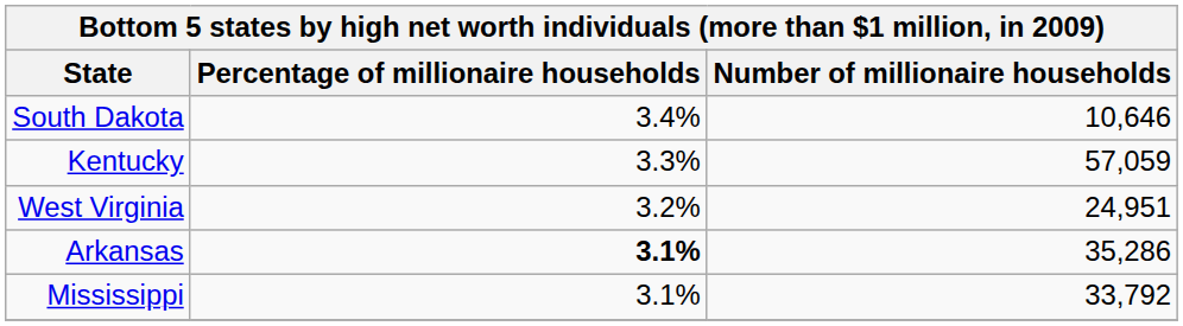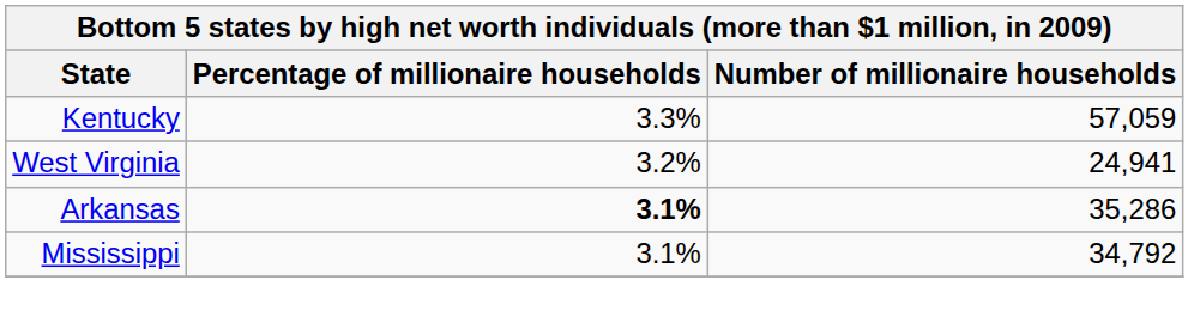 <table class="wikitable" style="text-align:right; margin-right:60px">
 <tr>
 <th colspan=3>Bottom 5 states by high net worth individuals (more than $1 million, in 2009)</th>
 </tr>
 <tr>
 <th>State</th>
 <th>Percentage of millionaire households</th>
 <th>Number of millionaire households</th>
 </tr>
 <tr>
-<td><a href='#'>South Dakota</a></td>
-<td>3.4%</td>
-<td>10,646</td>
-</tr>
-<tr>
 <td><a href='#'>Kentucky</a></td>
 <td>3.3%</td>
 <td>57,059</td>
 </tr>
 <tr>
 <td><a href='#'>West Virginia</a></td>
 <td>3.2%</td>
-<td>24,951</td>
+<td>24,941</td>
 </tr>
 <tr>
 <td><a href='#'>Arkansas</a></td>
 <td><strong>3.1%</strong></td>
 <td>35,286</td>
 </tr>
 <tr>
 <td><a href='#'>Mississippi</a></td>
 <td>3.1%</td>
-<td>33,792</td>
+<td>34,792</td>
 </tr>
 <tr>
 </tr>
 </table>
